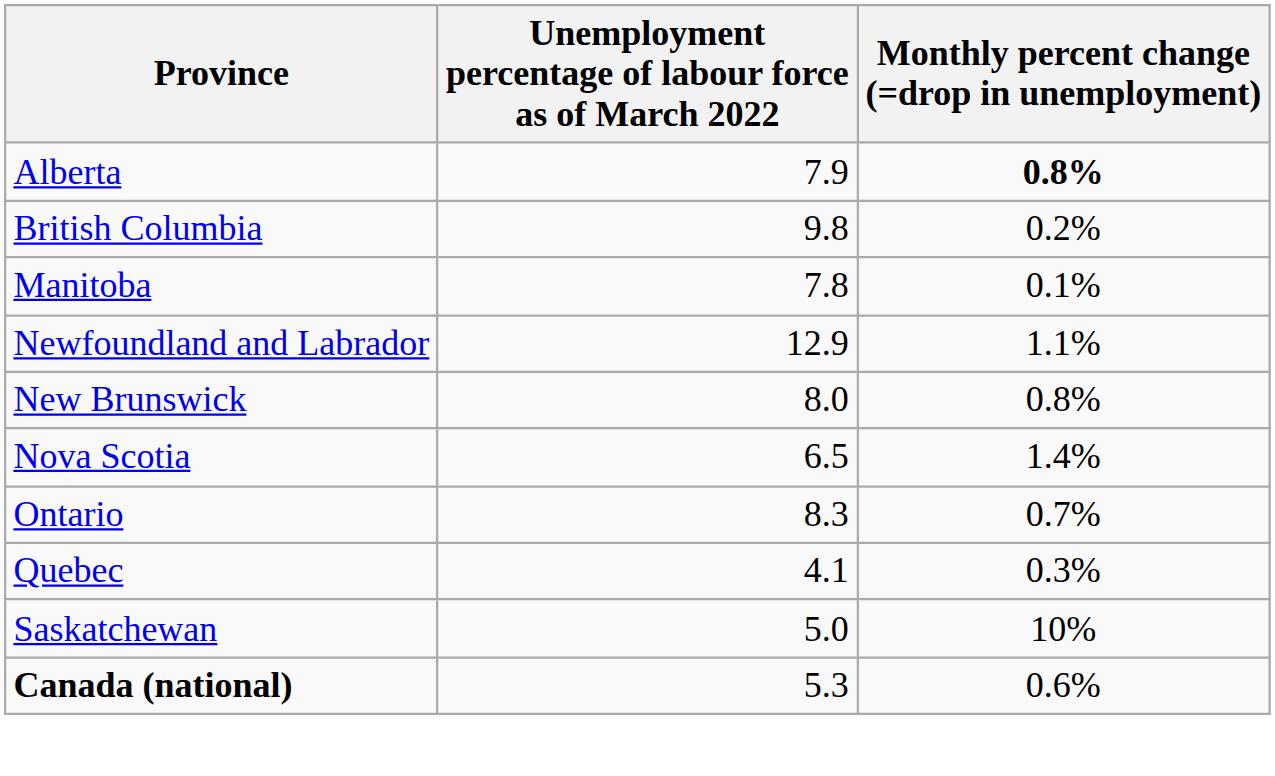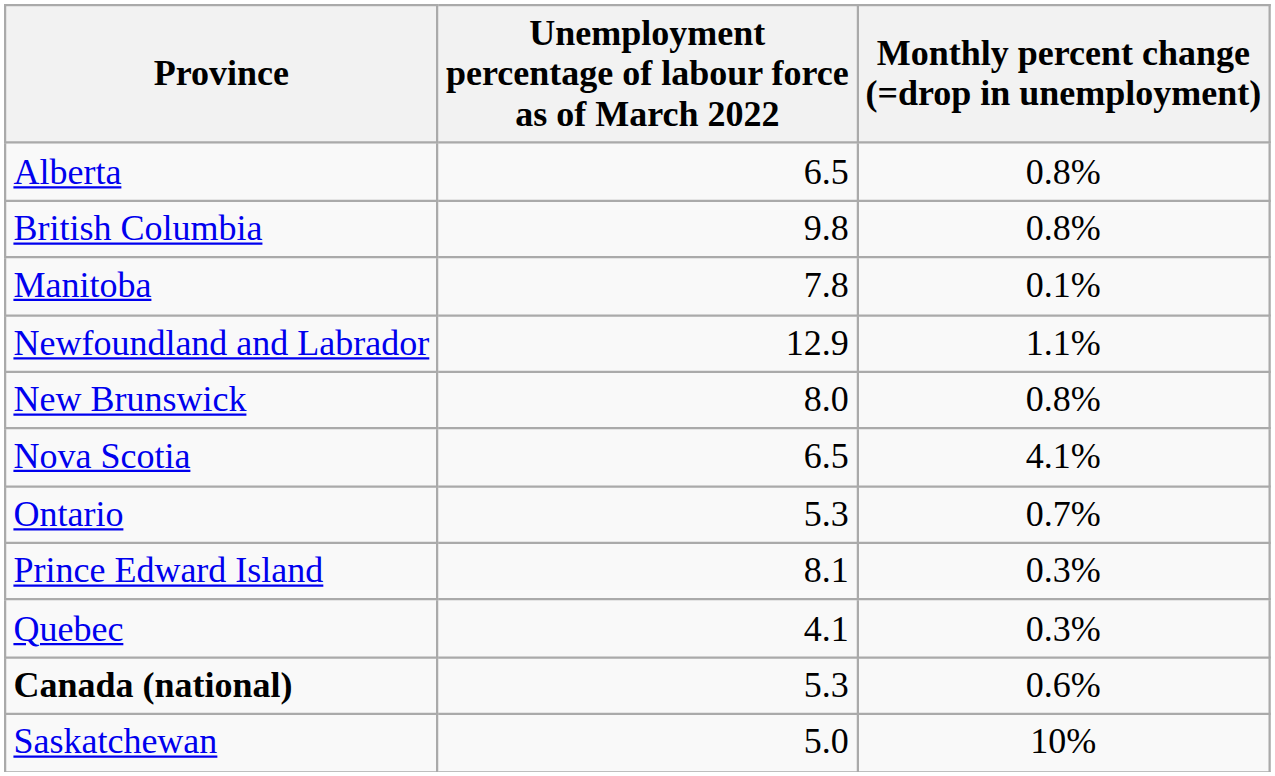 <table class="sortable wikitable" style="text-align: right">
 <tr>
 <th>Province</th>
 <th>Unemployment <br>percentage of labour force<br>as of March 2022</th>
 <th>Monthly percent change<br> (=drop in unemployment)</th>
 </tr>
 <tr>
 <td style="text-align: left"><a href='#'>Alberta</a></td>
-<td>7.9</td>
-<td align="center"><strong> 0.8%</strong></td>
+<td>6.5</td>
+<td align="center"> 0.8%</td>
 </tr>
 <tr>
 <td style="text-align: left"><a href='#'>British Columbia</a></td>
 <td>9.8</td>
-<td align="center"> 0.2%</td>
+<td align="center"> 0.8%</td>
 </tr>
 <tr>
 <td style="text-align: left"><a href='#'>Manitoba</a></td>
 <td>7.8</td>
 <td align="center"> 0.1%</td>
 </tr>
 <tr>
 <td style="text-align: left"><a href='#'>Newfoundland and Labrador</a></td>
 <td>12.9</td>
 <td align="center"> 1.1%</td>
 </tr>
 <tr>
 <td style="text-align: left"><a href='#'>New Brunswick</a></td>
 <td>8.0</td>
 <td align="center"> 0.8%</td>
 </tr>
 <tr>
 <td style="text-align:left"><a href='#'>Nova Scotia</a></td>
 <td>6.5</td>
-<td align="center"> 1.4%</td>
+<td align="center"> 4.1%</td>
 </tr>
 <tr>
 <td style="text-align: left"><a href='#'>Ontario</a></td>
-<td>8.3</td>
+<td>5.3</td>
 <td align="center"> 0.7%</td>
+</tr>
+<tr>
+<td style="text-align: left"><a href='#'>Prince Edward Island</a></td>
+<td>8.1</td>
+<td align="center"> 0.3%</td>
 </tr>
 <tr>
 <td style="text-align: left"><a href='#'>Quebec</a></td>
 <td>4.1</td>
 <td align="center"> 0.3%</td>
 </tr>
 <tr>
+<td style="text-align: left" data-sort-value="ZZZZZZ"><strong>Canada (national)</strong></td>
+<td>5.3</td>
+<td align="center"> 0.6%</td>
+</tr>
+<tr>
 <td style="text-align: left"><a href='#'>Saskatchewan</a></td>
 <td>5.0</td>
 <td align="center"> 10%</td>
 </tr>
-<tr>
-<td style="text-align: left" data-sort-value="ZZZZZZ"><strong>Canada (national)</strong></td>
-<td>5.3</td>
-<td align="center"> 0.6%</td>
-</tr>
 </table>
